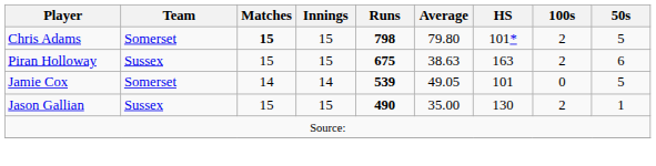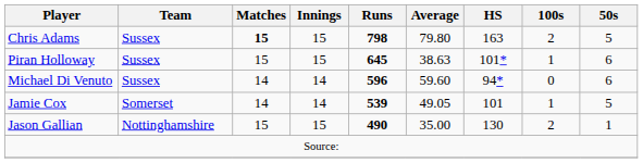 <table class="wikitable" style="text-align:center;">
 <tr>
 <th width=125>Player</th>
 <th width=125>Team</th>
 <th width=60>Matches</th>
 <th width=60>Innings</th>
 <th width=60>Runs</th>
 <th width=60>Average</th>
 <th width=60>HS</th>
 <th width=60>100s</th>
 <th width=60>50s</th>
 </tr>
 <tr>
 <td align="left"><a href='#'>Chris Adams</a></td>
-<td align="left"><a href='#'>Somerset</a></td>
+<td align="left"><a href='#'>Sussex</a></td>
 <td><strong>15</strong></td>
 <td>15</td>
 <td><strong>798</strong></td>
 <td>79.80</td>
-<td>101<a href='#'>*</a></td>
+<td>163</td>
 <td>2</td>
 <td>5</td>
 </tr>
 <tr>
 <td align="left"><a href='#'>Piran Holloway</a></td>
 <td align="left"><a href='#'>Sussex</a></td>
 <td>15</td>
 <td>15</td>
-<td><strong>675</strong></td>
+<td><strong>645</strong></td>
 <td>38.63</td>
-<td>163</td>
-<td>2</td>
+<td>101<a href='#'>*</a></td>
+<td>1</td>
+<td>6</td>
+</tr>
+<tr>
+<td align="left"><a href='#'>Michael Di Venuto</a></td>
+<td align="left"><a href='#'>Sussex</a></td>
+<td>14</td>
+<td>14</td>
+<td><strong>596</strong></td>
+<td>59.60</td>
+<td>94<a href='#'>*</a></td>
+<td>0</td>
 <td>6</td>
 </tr>
 <tr>
 <td align="left"><a href='#'>Jamie Cox</a></td>
 <td align="left"><a href='#'>Somerset</a></td>
 <td>14</td>
 <td>14</td>
 <td><strong>539</strong></td>
 <td>49.05</td>
 <td>101</td>
-<td>0</td>
+<td>1</td>
 <td>5</td>
 </tr>
 <tr>
 <td align="left"><a href='#'>Jason Gallian</a></td>
-<td align="left"><a href='#'>Sussex</a></td>
+<td align="left"><a href='#'>Nottinghamshire</a></td>
 <td>15</td>
 <td>15</td>
 <td><strong>490</strong></td>
 <td>35.00</td>
 <td>130</td>
 <td>2</td>
 <td>1</td>
 </tr>
 <tr>
 <td colspan=9><small>Source:</small></td>
 </tr>
 <tr>
 </tr>
 </table>
